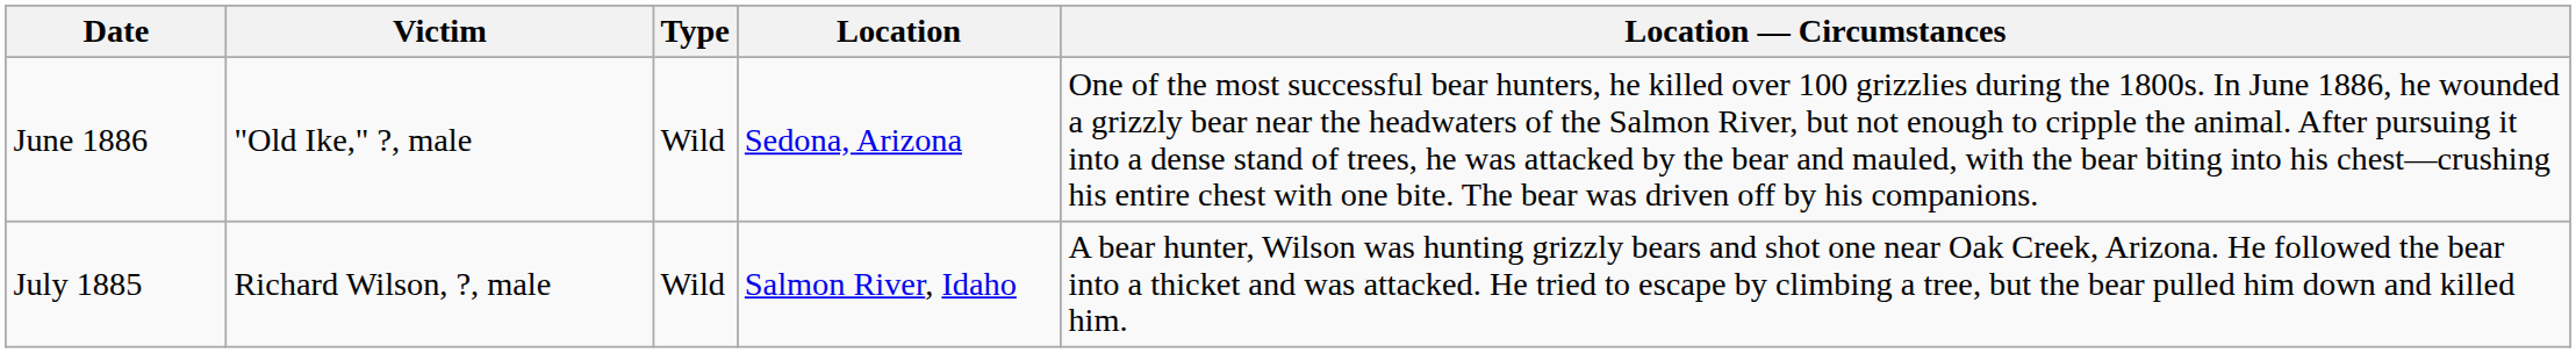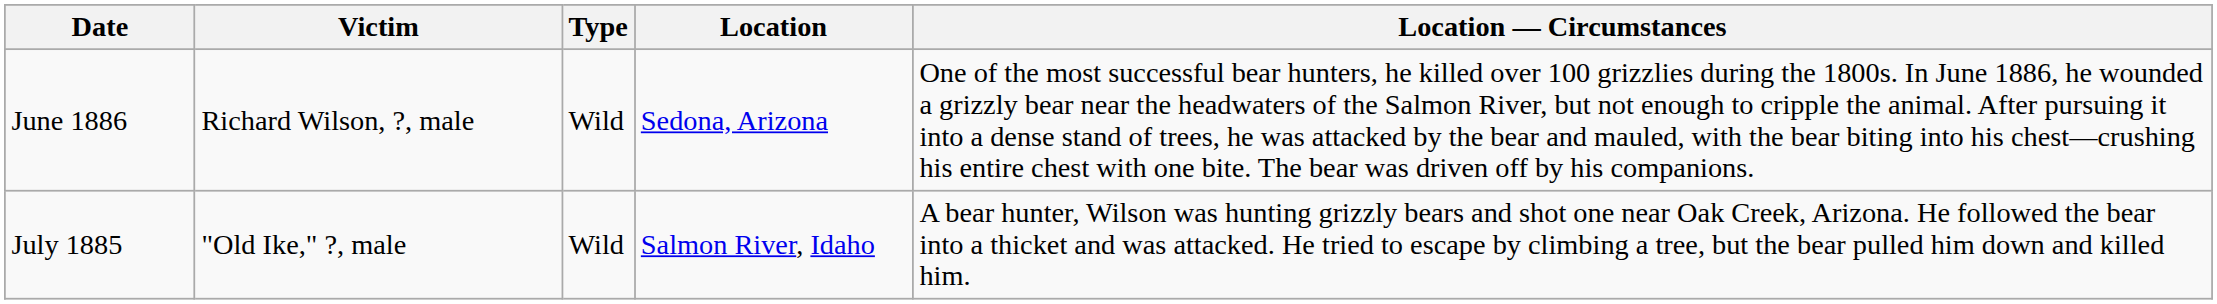 <table class="wikitable sortable">
 <tr>
 <th style="width:100px;" class="unsortable">Date</th>
 <th style="width:200px;" class="unsortable">Victim</th>
 <th class="unsortable">Type</th>
 <th style="width:150px;" class="unsortable">Location</th>
 <th class=unsortable>Location — Circumstances</th>
 </tr>
 <tr>
 <td>June 1886</td>
-<td>"Old Ike," ?, male</td>
+<td>Richard Wilson, ?, male</td>
 <td>Wild</td>
 <td><a href='#'>Sedona, Arizona</a></td>
 <td>One of the most successful bear hunters, he killed over 100 grizzlies during the 1800s. In June 1886, he wounded a grizzly bear near the headwaters of the Salmon River, but not enough to cripple the animal. After pursuing it into a dense stand of trees, he was attacked by the bear and mauled, with the bear biting into his chest—crushing his entire chest with one bite. The bear was driven off by his companions.</td>
 </tr>
 <tr>
 <td>July 1885</td>
-<td>Richard Wilson, ?, male</td>
+<td>"Old Ike," ?, male</td>
 <td>Wild</td>
 <td><a href='#'>Salmon River</a>, <a href='#'>Idaho</a></td>
 <td>A bear hunter, Wilson was hunting grizzly bears and shot one near Oak Creek, Arizona. He followed the bear into a thicket and was attacked. He tried to escape by climbing a tree, but the bear pulled him down and killed him.</td>
 </tr>
 </table>
